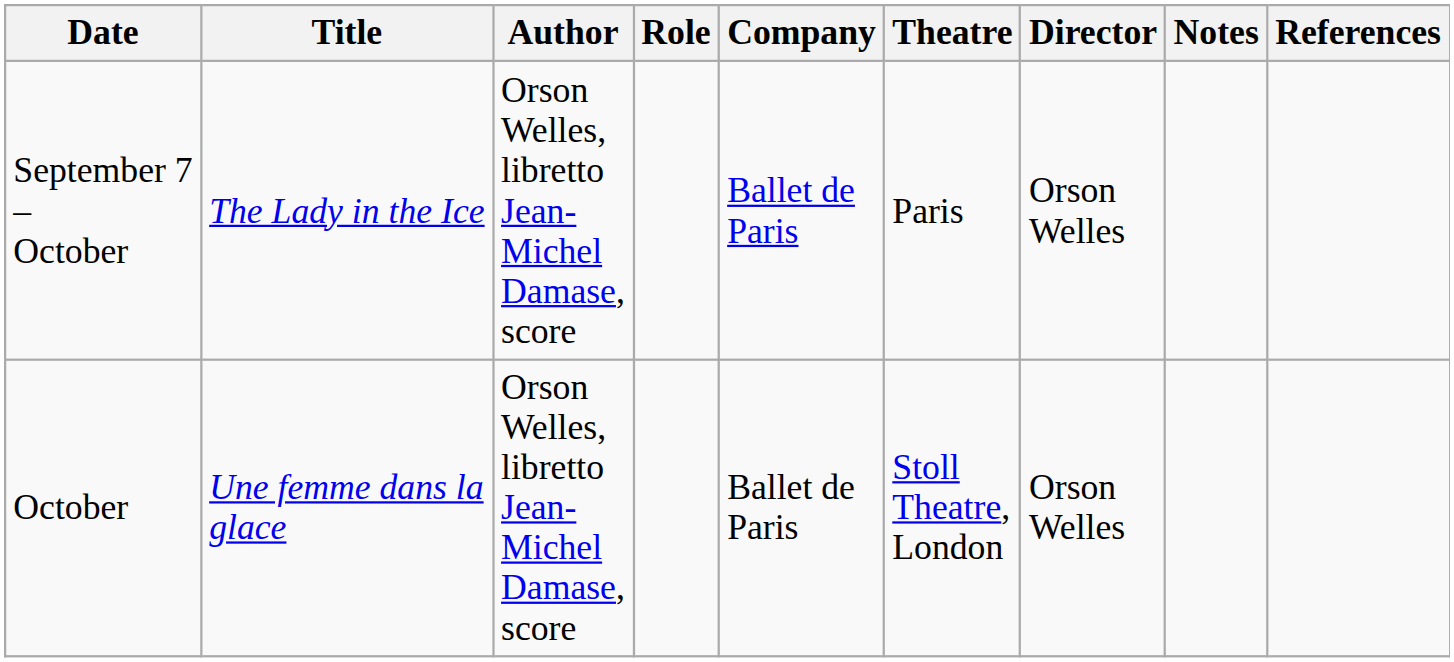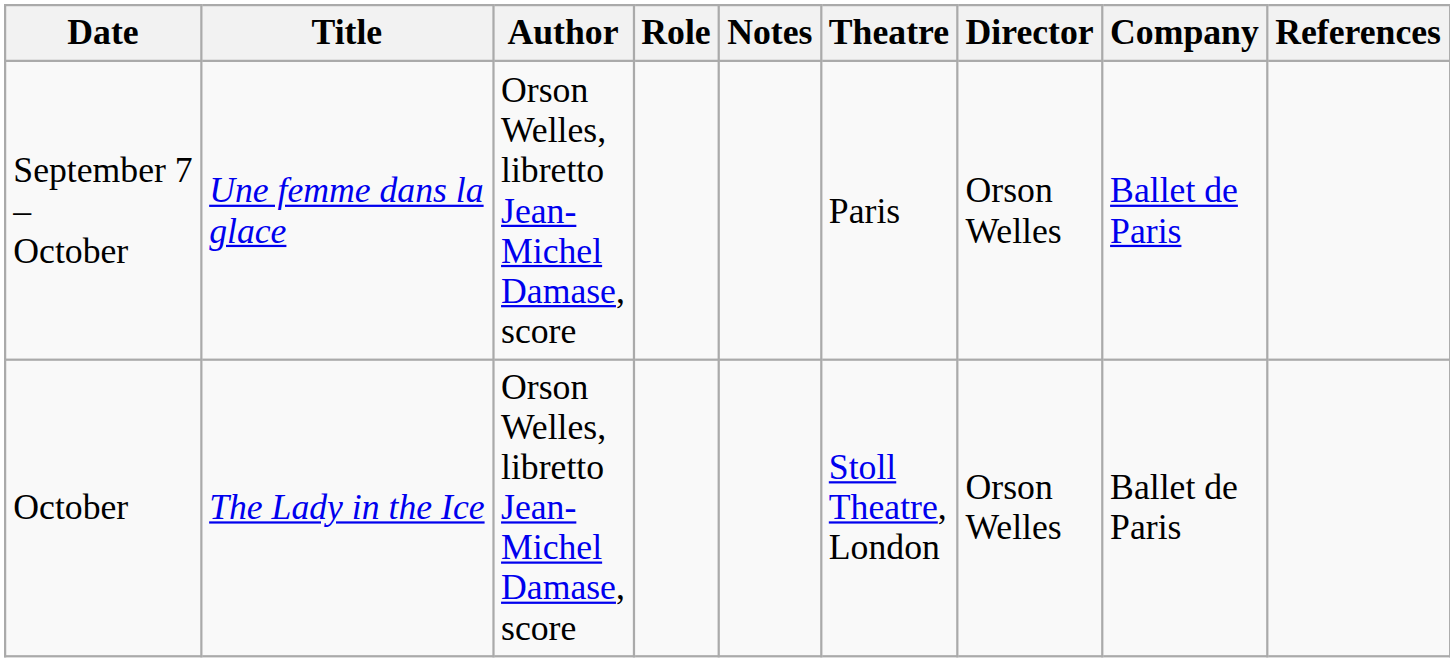 <table class="wikitable">
 <tr>
 <th>Date</th>
 <th>Title</th>
 <th>Author</th>
 <th>Role</th>
-<th>Company</th>
+<th>Notes</th>
 <th>Theatre</th>
 <th>Director</th>
-<th>Notes</th>
+<th>Company</th>
 <th>References</th>
 </tr>
 <tr>
 <td>September 7 –<br>October</td>
-<td><em><a href='#'>The&nbsp;Lady&nbsp;in&nbsp;the&nbsp;Ice</a></em></td>
+<td><em><a href='#'>Une femme dans la glace</a></em></td>
 <td>Orson Welles, libretto<br><a href='#'>Jean-Michel Damase</a>, score</td>
 <td></td>
-<td><a href='#'>Ballet de Paris</a></td>
+<td></td>
 <td>Paris</td>
 <td>Orson Welles</td>
-<td></td>
+<td><a href='#'>Ballet de Paris</a></td>
 <td></td>
 </tr>
 <tr>
 <td>October</td>
-<td><em><a href='#'>Une femme dans la glace</a></em></td>
+<td><em><a href='#'>The&nbsp;Lady&nbsp;in&nbsp;the&nbsp;Ice</a></em></td>
 <td>Orson Welles, libretto<br><a href='#'>Jean-Michel Damase</a>, score</td>
 <td></td>
-<td>Ballet de Paris</td>
+<td></td>
 <td><a href='#'>Stoll Theatre</a>, London</td>
 <td>Orson Welles</td>
-<td></td>
+<td>Ballet de Paris</td>
 <td></td>
 </tr>
 </table>
